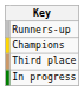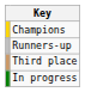 <table class="wikitable" style="font-size: 85%">
 <tr>
 <th colspan="2">Key</th>
 </tr>
 <tr>
+<td bgcolor=gold></td>
+<td>Champions</td>
+</tr>
+<tr>
 <td bgcolor=silver></td>
 <td>Runners-up</td>
-</tr>
-<tr>
-<td bgcolor=gold></td>
-<td>Champions</td>
 </tr>
 <tr>
 <td bgcolor=#CC9966></td>
 <td>Third place</td>
 </tr>
 <tr>
 <td bgcolor=green></td>
 <td>In progress</td>
 </tr>
 </table>
